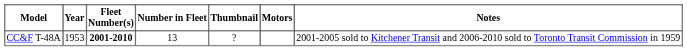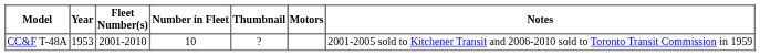 <table border="1" cellspacing="0" cellpadding="2" class=sortable>
 <tr>
 <th>Model</th>
 <th>Year</th>
 <th>Fleet<br>Number(s)</th>
 <th>Number in Fleet</th>
 <th>Thumbnail</th>
 <th>Motors</th>
 <th>Notes</th>
 </tr>
 <tr align="center">
 <td><a href='#'>CC&F</a> T-48A</td>
 <td>1953</td>
-<td><strong>2001-2010</strong></td>
-<td>13</td>
+<td>2001-2010</td>
+<td>10</td>
 <td>?</td>
 <td></td>
 <td>2001-2005 sold to <a href='#'>Kitchener Transit</a> and 2006-2010 sold to <a href='#'>Toronto Transit Commission</a> in 1959</td>
 </tr>
 </table>
